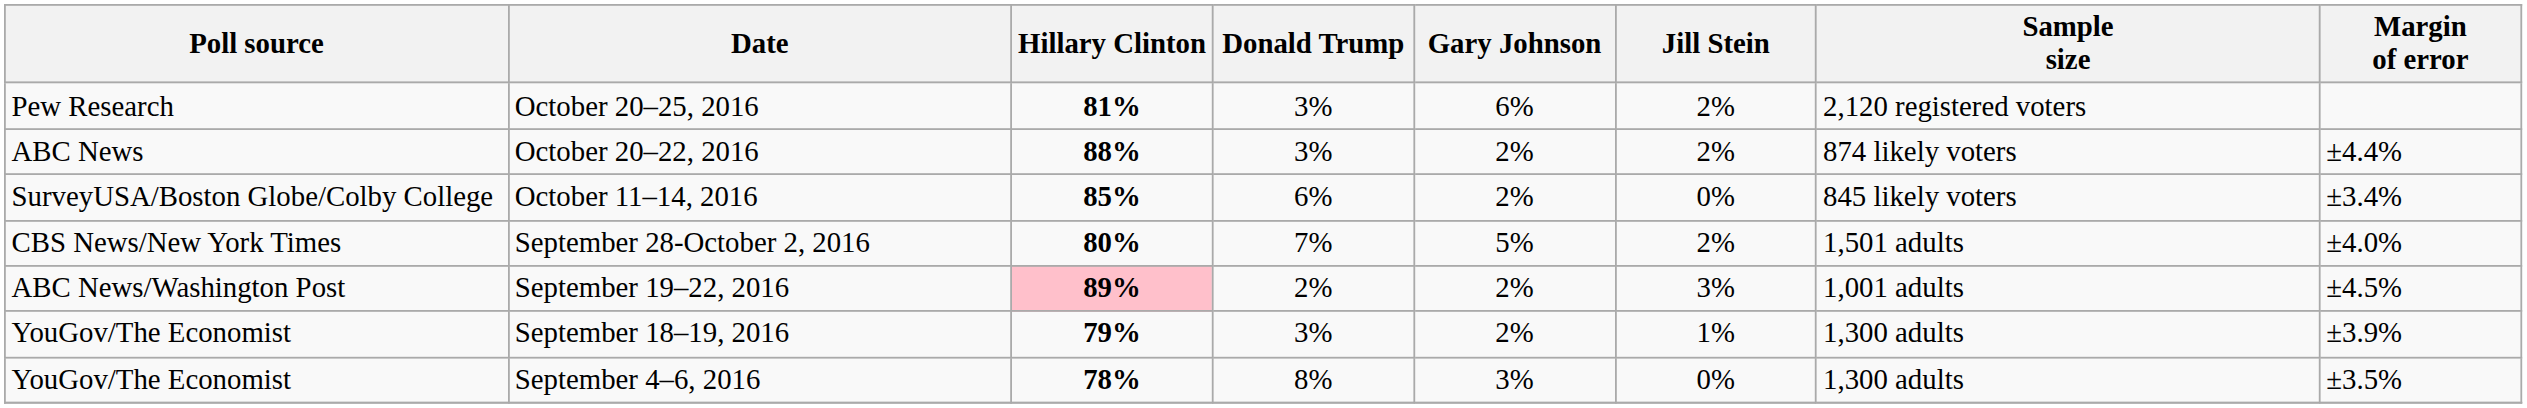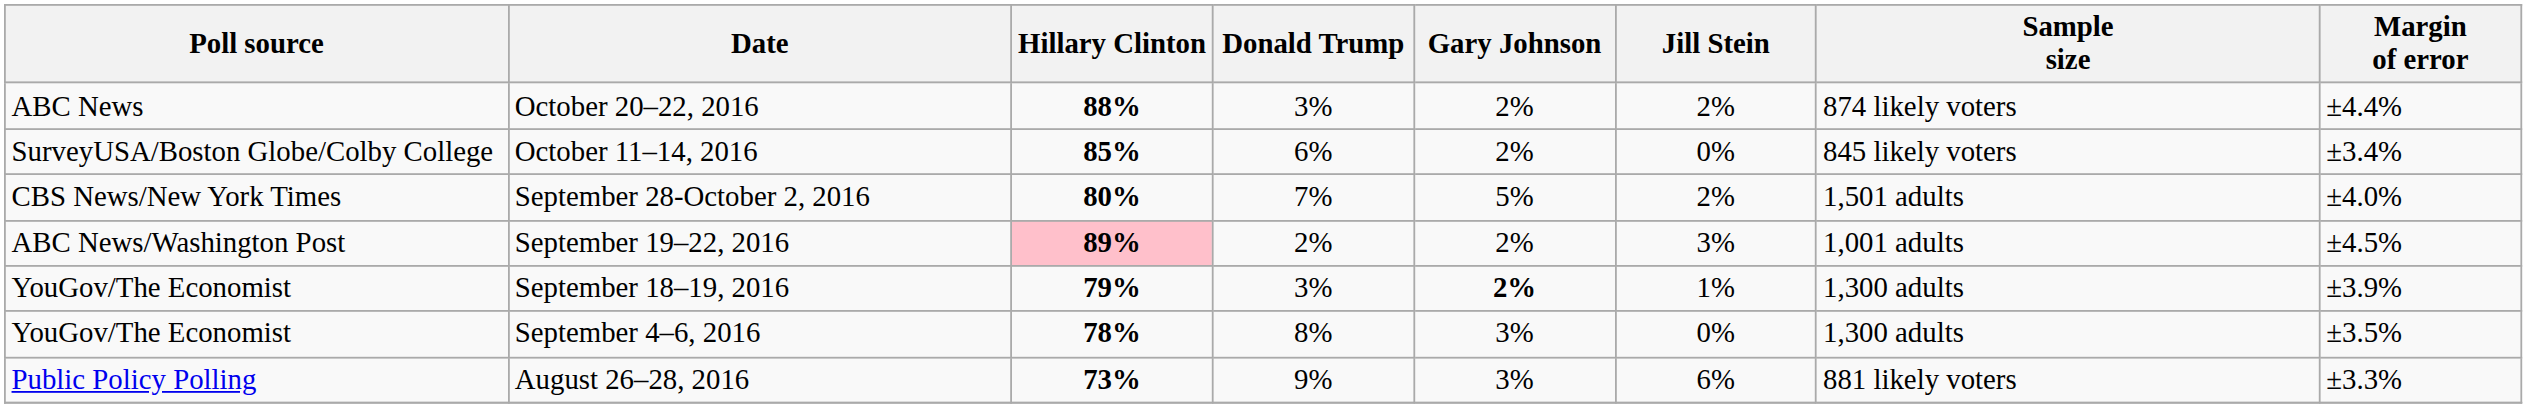 <table class="wikitable sortable">
 <tr style="background:lightgrey;">
 <th width="20%">Poll source</th>
 <th width="20%">Date</th>
 <th width="8%">Hillary Clinton<br><small></small></th>
 <th width="8%">Donald Trump<br><small></small></th>
 <th width="8%">Gary Johnson<br><small></small></th>
 <th width="8%">Jill Stein<br><small></small></th>
 <th width="20%">Sample<br>size</th>
 <th width="8%">Margin<br>of error</th>
-</tr>
-<tr>
-<td>Pew Research</td>
-<td>October 20–25, 2016</td>
-<td align="center" ><strong>81%</strong></td>
-<td align="center">3%</td>
-<td align="center">6%</td>
-<td align="center">2%</td>
-<td>2,120 registered voters</td>
-<td></td>
 </tr>
 <tr>
 <td>ABC News</td>
 <td>October 20–22, 2016</td>
 <td align="center" ><strong>88%</strong></td>
 <td align="center">3%</td>
 <td align="center">2%</td>
 <td align="center">2%</td>
 <td>874 likely voters</td>
 <td>±4.4%</td>
 </tr>
 <tr>
 <td>SurveyUSA/Boston Globe/Colby College</td>
 <td>October 11–14, 2016</td>
 <td align="center" ><strong>85%</strong></td>
 <td align="center">6%</td>
 <td align="center">2%</td>
 <td align="center">0%</td>
 <td>845 likely voters</td>
 <td>±3.4%</td>
 </tr>
 <tr>
 <td>CBS News/New York Times</td>
 <td>September 28-October 2, 2016</td>
 <td align="center" ><strong>80%</strong></td>
 <td align="center">7%</td>
 <td align="center">5%</td>
 <td align="center">2%</td>
 <td>1,501 adults</td>
 <td>±4.0%</td>
 </tr>
 <tr>
 <td>ABC News/Washington Post</td>
 <td>September 19–22, 2016</td>
 <td align="center"  style="background: pink;"><strong>89%</strong></td>
 <td align="center">2%</td>
 <td align="center">2%</td>
 <td align="center">3%</td>
 <td>1,001 adults</td>
 <td>±4.5%</td>
 </tr>
 <tr>
 <td>YouGov/The Economist</td>
 <td>September 18–19, 2016</td>
 <td align="center" ><strong>79%</strong></td>
 <td align="center">3%</td>
-<td align="center">2%</td>
+<td align="center"><strong>2%</strong></td>
 <td align="center">1%</td>
 <td>1,300 adults</td>
 <td>±3.9%</td>
 </tr>
 <tr>
 <td>YouGov/The Economist</td>
 <td>September 4–6, 2016</td>
 <td align="center" ><strong>78%</strong></td>
 <td align="center">8%</td>
 <td align="center">3%</td>
 <td align="center">0%</td>
 <td>1,300 adults</td>
 <td>±3.5%</td>
 </tr>
 <tr>
+<td><a href='#'>Public Policy Polling</a></td>
+<td>August 26–28, 2016</td>
+<td align="center" ><strong>73%</strong></td>
+<td align="center">9%</td>
+<td align="center">3%</td>
+<td align="center">6%</td>
+<td>881 likely voters</td>
+<td>±3.3%</td>
+</tr>
+<tr>
 </tr>
 </table>
